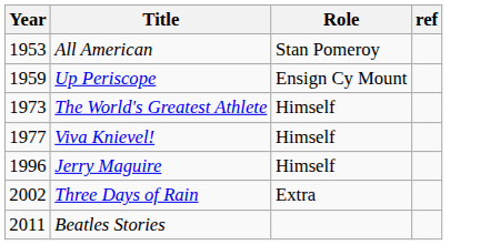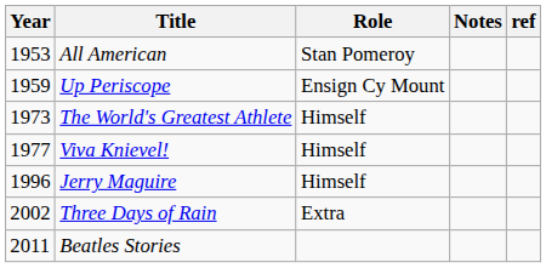 <table class="wikitable sortable">
 <tr>
 <th>Year</th>
 <th>Title</th>
 <th>Role</th>
+<th class="unsortable">Notes</th>
 <th>ref</th>
 </tr>
 <tr>
 <td>1953</td>
 <td><em>All American</em></td>
 <td>Stan Pomeroy</td>
 <td></td>
+<td></td>
 </tr>
 <tr>
 <td>1959</td>
 <td><em><a href='#'>Up Periscope</a></em></td>
 <td>Ensign Cy Mount</td>
+<td></td>
 <td></td>
 </tr>
 <tr>
 <td>1973</td>
 <td><em><a href='#'>The World's Greatest Athlete</a></em></td>
 <td>Himself</td>
 <td></td>
+<td></td>
 </tr>
 <tr>
 <td>1977</td>
 <td><em><a href='#'>Viva Knievel!</a></em></td>
 <td>Himself</td>
+<td></td>
 <td></td>
 </tr>
 <tr>
 <td>1996</td>
 <td><em><a href='#'>Jerry Maguire</a></em></td>
 <td>Himself</td>
 <td></td>
+<td></td>
 </tr>
 <tr>
 <td>2002</td>
 <td><em><a href='#'>Three Days of Rain</a></em></td>
 <td>Extra</td>
+<td></td>
 <td></td>
 </tr>
 <tr>
 <td>2011</td>
 <td><em>Beatles Stories</em></td>
 <td></td>
 <td></td>
+<td></td>
 </tr>
 </table>
